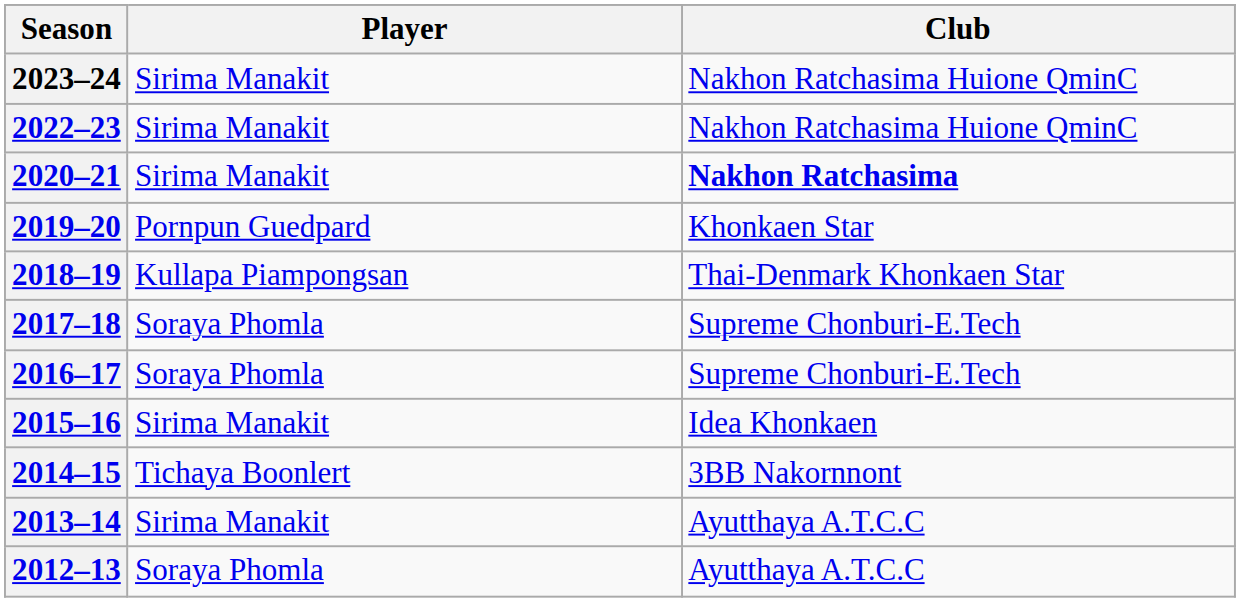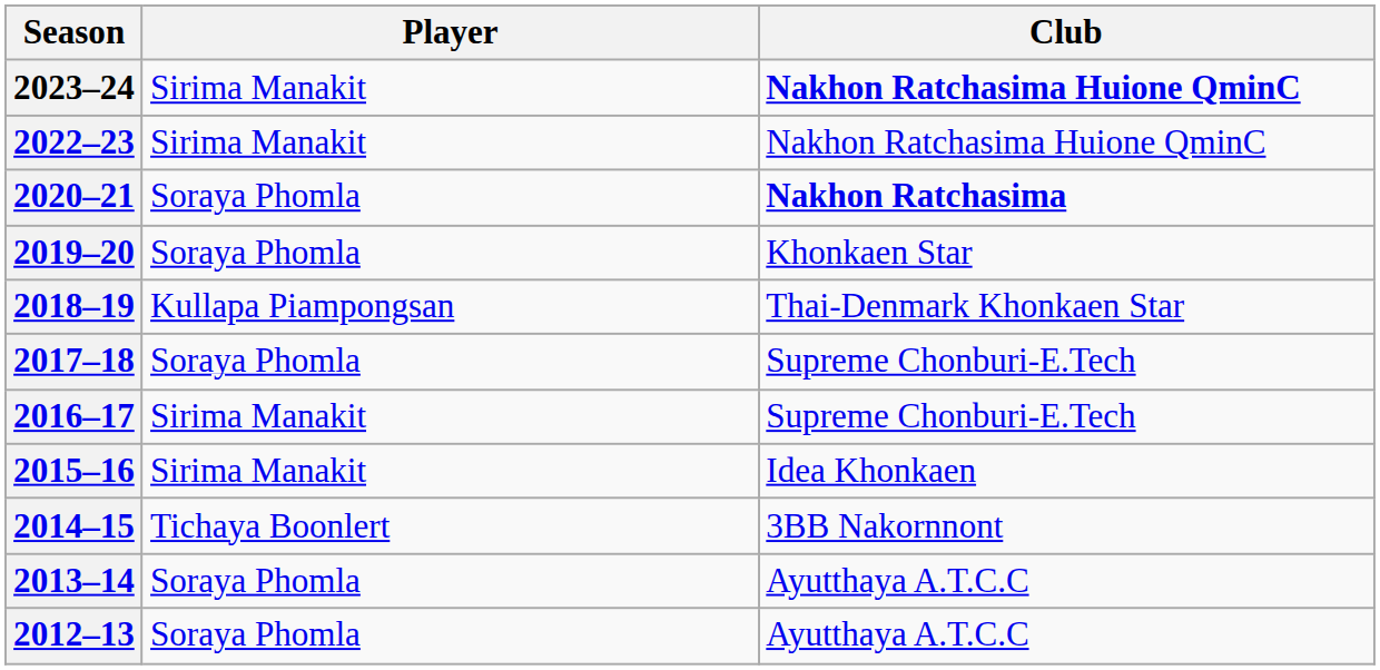 <table class=wikitable>
 <tr>
 <th>Season</th>
 <th width=45%>Player</th>
 <th width=45%>Club</th>
 </tr>
 <tr>
 <th>2023–24</th>
 <td> <a href='#'>Sirima Manakit</a></td>
-<td><a href='#'>Nakhon Ratchasima Huione QminC</a></td>
+<td><strong><a href='#'>Nakhon Ratchasima Huione QminC</a></strong></td>
 </tr>
 <tr>
 <th><a href='#'>2022–23</a></th>
 <td> <a href='#'>Sirima Manakit</a></td>
 <td><a href='#'>Nakhon Ratchasima Huione QminC</a></td>
 </tr>
 <tr>
 <th><a href='#'>2020–21</a></th>
-<td> <a href='#'>Sirima Manakit</a></td>
+<td> <a href='#'>Soraya Phomla</a></td>
 <td><strong><a href='#'>Nakhon Ratchasima</a></strong></td>
 </tr>
 <tr>
 <th><a href='#'>2019–20</a></th>
-<td> <a href='#'>Pornpun Guedpard</a></td>
+<td> <a href='#'>Soraya Phomla</a></td>
 <td><a href='#'>Khonkaen Star</a></td>
 </tr>
 <tr>
 <th><a href='#'>2018–19</a></th>
 <td> <a href='#'>Kullapa Piampongsan</a></td>
 <td><a href='#'>Thai-Denmark Khonkaen Star</a></td>
 </tr>
 <tr>
 <th><a href='#'>2017–18</a></th>
 <td> <a href='#'>Soraya Phomla</a></td>
 <td><a href='#'>Supreme Chonburi-E.Tech</a></td>
 </tr>
 <tr>
 <th><a href='#'>2016–17</a></th>
-<td> <a href='#'>Soraya Phomla</a></td>
+<td> <a href='#'>Sirima Manakit</a></td>
 <td><a href='#'>Supreme Chonburi-E.Tech</a></td>
 </tr>
 <tr>
 <th><a href='#'>2015–16</a></th>
 <td> <a href='#'>Sirima Manakit</a></td>
 <td><a href='#'>Idea Khonkaen</a></td>
 </tr>
 <tr>
 <th><a href='#'>2014–15</a></th>
 <td> <a href='#'>Tichaya Boonlert</a></td>
 <td><a href='#'>3BB Nakornnont</a></td>
 </tr>
 <tr>
 <th><a href='#'>2013–14</a></th>
-<td> <a href='#'>Sirima Manakit</a></td>
+<td> <a href='#'>Soraya Phomla</a></td>
 <td><a href='#'>Ayutthaya A.T.C.C</a></td>
 </tr>
 <tr>
 <th><a href='#'>2012–13</a></th>
 <td> <a href='#'>Soraya Phomla</a></td>
 <td><a href='#'>Ayutthaya A.T.C.C</a></td>
 </tr>
 </table>
